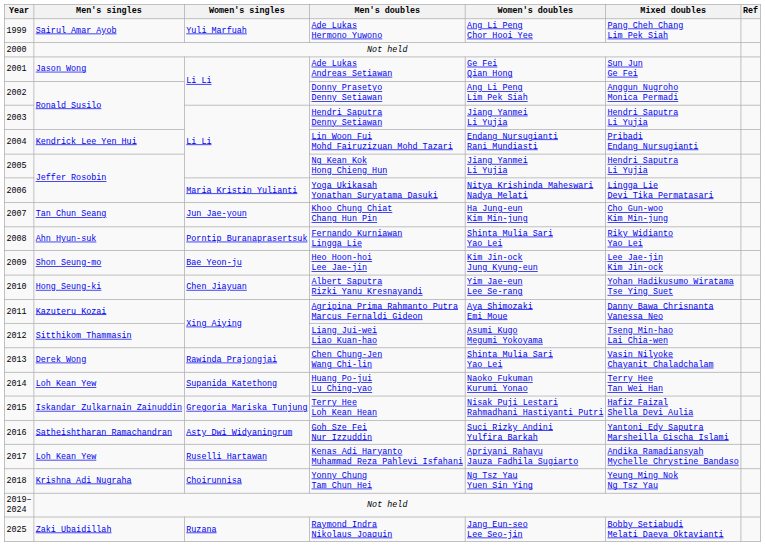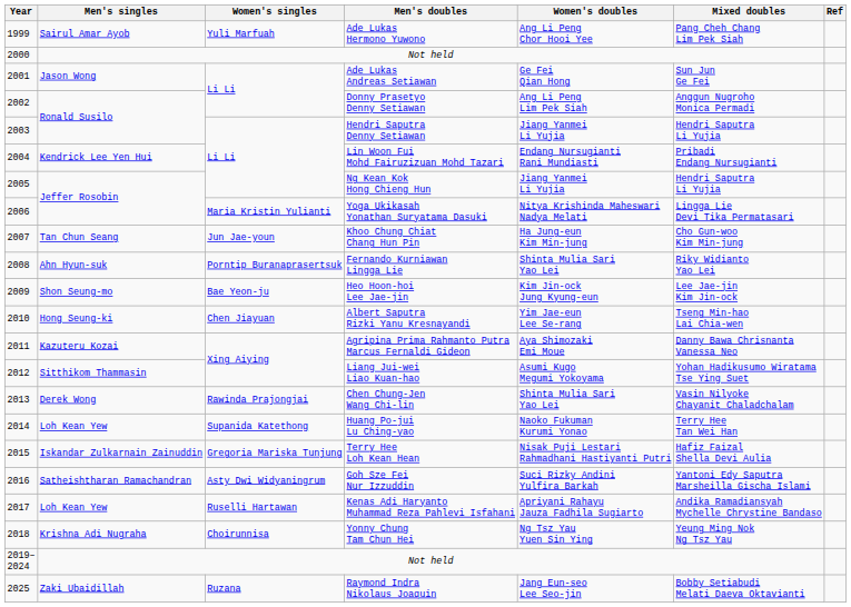 <table class=wikitable style="font-size:90%;">
 <tr>
 <th>Year</th>
 <th>Men's singles</th>
 <th>Women's singles</th>
 <th>Men's doubles</th>
 <th>Women's doubles</th>
 <th>Mixed doubles</th>
 <th>Ref</th>
 </tr>
 <tr>
 <td>1999</td>
 <td> <a href='#'>Sairul Amar Ayob</a></td>
 <td> <a href='#'>Yuli Marfuah</a></td>
 <td> <a href='#'>Ade Lukas</a> <br> <a href='#'>Hermono Yuwono</a></td>
 <td> <a href='#'>Ang Li Peng</a> <br> <a href='#'>Chor Hooi Yee</a></td>
 <td> <a href='#'>Pang Cheh Chang</a> <br>  <a href='#'>Lim Pek Siah</a></td>
 <td></td>
 </tr>
 <tr>
 <td>2000</td>
 <td colspan=5 align=center><em>Not held</em></td>
 <td></td>
 </tr>
 <tr>
 <td>2001</td>
 <td> <a href='#'>Jason Wong</a></td>
 <td rowspan="2"> <a href='#'>Li Li</a></td>
 <td> <a href='#'>Ade Lukas</a> <br> <a href='#'>Andreas Setiawan</a></td>
 <td> <a href='#'>Ge Fei</a> <br> <a href='#'>Qian Hong</a></td>
 <td> <a href='#'>Sun Jun</a> <br>  <a href='#'>Ge Fei</a></td>
 <td></td>
 </tr>
 <tr>
 <td>2002</td>
 <td rowspan="2"> <a href='#'>Ronald Susilo</a></td>
 <td> <a href='#'>Donny Prasetyo</a> <br> <a href='#'>Denny Setiawan</a></td>
 <td> <a href='#'>Ang Li Peng</a> <br> <a href='#'>Lim Pek Siah</a></td>
 <td> <a href='#'>Anggun Nugroho</a> <br>  <a href='#'>Monica Permadi</a></td>
 <td></td>
 </tr>
 <tr>
 <td>2003</td>
 <td rowspan="3"> <a href='#'>Li Li</a></td>
 <td> <a href='#'>Hendri Saputra</a> <br>  <a href='#'>Denny Setiawan</a></td>
 <td> <a href='#'>Jiang Yanmei</a> <br>  <a href='#'>Li Yujia</a></td>
 <td> <a href='#'>Hendri Saputra</a> <br>  <a href='#'>Li Yujia</a></td>
 <td></td>
 </tr>
 <tr>
 <td>2004</td>
 <td> <a href='#'>Kendrick Lee Yen Hui</a></td>
 <td> <a href='#'>Lin Woon Fui</a> <br>  <a href='#'>Mohd Fairuzizuan Mohd Tazari</a></td>
 <td> <a href='#'>Endang Nursugianti</a> <br>  <a href='#'>Rani Mundiasti</a></td>
 <td> <a href='#'>Pribadi</a> <br>  <a href='#'>Endang Nursugianti</a></td>
 <td></td>
 </tr>
 <tr>
 <td>2005</td>
 <td rowspan="2"> <a href='#'>Jeffer Rosobin</a></td>
 <td> <a href='#'>Ng Kean Kok</a> <br>  <a href='#'>Hong Chieng Hun</a></td>
 <td> <a href='#'>Jiang Yanmei</a> <br>  <a href='#'>Li Yujia</a></td>
 <td> <a href='#'>Hendri Saputra</a> <br>  <a href='#'>Li Yujia</a></td>
 <td></td>
 </tr>
 <tr>
 <td>2006</td>
 <td> <a href='#'>Maria Kristin Yulianti</a></td>
 <td> <a href='#'>Yoga Ukikasah</a> <br> <a href='#'>Yonathan Suryatama Dasuki</a></td>
 <td> <a href='#'>Nitya Krishinda Maheswari</a> <br> <a href='#'>Nadya Melati</a></td>
 <td> <a href='#'>Lingga Lie</a> <br>  <a href='#'>Devi Tika Permatasari</a></td>
 <td></td>
 </tr>
 <tr>
 <td>2007</td>
 <td> <a href='#'>Tan Chun Seang</a></td>
 <td> <a href='#'>Jun Jae-youn</a></td>
 <td> <a href='#'>Khoo Chung Chiat</a> <br> <a href='#'>Chang Hun Pin</a></td>
 <td> <a href='#'>Ha Jung-eun</a> <br>  <a href='#'>Kim Min-jung</a></td>
 <td> <a href='#'>Cho Gun-woo</a> <br>  <a href='#'>Kim Min-jung</a></td>
 <td></td>
 </tr>
 <tr>
 <td>2008</td>
 <td> <a href='#'>Ahn Hyun-suk</a></td>
 <td> <a href='#'>Porntip Buranaprasertsuk</a></td>
 <td> <a href='#'>Fernando Kurniawan</a> <br> <a href='#'>Lingga Lie</a></td>
 <td> <a href='#'>Shinta Mulia Sari</a> <br> <a href='#'>Yao Lei</a></td>
 <td> <a href='#'>Riky Widianto</a> <br>  <a href='#'>Yao Lei</a></td>
 <td></td>
 </tr>
 <tr>
 <td>2009</td>
 <td> <a href='#'>Shon Seung-mo</a></td>
 <td> <a href='#'>Bae Yeon-ju</a></td>
 <td> <a href='#'>Heo Hoon-hoi</a> <br> <a href='#'>Lee Jae-jin</a></td>
 <td> <a href='#'>Kim Jin-ock</a> <br> <a href='#'>Jung Kyung-eun</a></td>
 <td> <a href='#'>Lee Jae-jin</a> <br>  <a href='#'>Kim Jin-ock</a></td>
 <td></td>
 </tr>
 <tr>
 <td>2010</td>
 <td> <a href='#'>Hong Seung-ki</a></td>
 <td> <a href='#'>Chen Jiayuan</a></td>
 <td> <a href='#'>Albert Saputra</a> <br> <a href='#'>Rizki Yanu Kresnayandi</a></td>
 <td> <a href='#'>Yim Jae-eun</a> <br> <a href='#'>Lee Se-rang</a></td>
-<td> <a href='#'>Yohan Hadikusumo Wiratama</a> <br>  <a href='#'>Tse Ying Suet</a></td>
+<td> <a href='#'>Tseng Min-hao</a><br> <a href='#'>Lai Chia-wen</a></td>
 <td></td>
 </tr>
 <tr>
 <td>2011</td>
 <td> <a href='#'>Kazuteru Kozai</a></td>
 <td rowspan="2"> <a href='#'>Xing Aiying</a></td>
 <td> <a href='#'>Agripina Prima Rahmanto Putra</a> <br> <a href='#'>Marcus Fernaldi Gideon</a></td>
 <td> <a href='#'>Aya Shimozaki</a> <br> <a href='#'>Emi Moue</a></td>
 <td> <a href='#'>Danny Bawa Chrisnanta</a> <br> <a href='#'>Vanessa Neo</a></td>
 <td></td>
 </tr>
 <tr>
 <td>2012</td>
 <td> <a href='#'>Sitthikom Thammasin</a></td>
 <td> <a href='#'>Liang Jui-wei</a><br> <a href='#'>Liao Kuan-hao</a></td>
 <td> <a href='#'>Asumi Kugo</a><br> <a href='#'>Megumi Yokoyama</a></td>
-<td> <a href='#'>Tseng Min-hao</a><br> <a href='#'>Lai Chia-wen</a></td>
+<td> <a href='#'>Yohan Hadikusumo Wiratama</a> <br>  <a href='#'>Tse Ying Suet</a></td>
 <td></td>
 </tr>
 <tr>
 <td>2013</td>
 <td> <a href='#'>Derek Wong</a></td>
 <td> <a href='#'>Rawinda Prajongjai</a></td>
 <td> <a href='#'>Chen Chung-Jen</a><br> <a href='#'>Wang Chi-lin</a></td>
 <td> <a href='#'>Shinta Mulia Sari</a><br> <a href='#'>Yao Lei</a></td>
 <td> <a href='#'>Vasin Nilyoke</a><br> <a href='#'>Chayanit Chaladchalam</a></td>
 <td></td>
 </tr>
 <tr>
 <td>2014</td>
 <td> <a href='#'>Loh Kean Yew</a></td>
 <td> <a href='#'>Supanida Katethong</a></td>
 <td> <a href='#'>Huang Po-jui</a><br> <a href='#'>Lu Ching-yao</a></td>
 <td> <a href='#'>Naoko Fukuman</a><br> <a href='#'>Kurumi Yonao</a></td>
 <td> <a href='#'>Terry Hee</a><br> <a href='#'>Tan Wei Han</a></td>
 <td></td>
 </tr>
 <tr>
 <td>2015</td>
 <td> <a href='#'>Iskandar Zulkarnain Zainuddin</a></td>
 <td> <a href='#'>Gregoria Mariska Tunjung</a></td>
 <td> <a href='#'>Terry Hee</a><br> <a href='#'>Loh Kean Hean</a></td>
 <td> <a href='#'>Nisak Puji Lestari</a><br> <a href='#'>Rahmadhani Hastiyanti Putri</a></td>
 <td> <a href='#'>Hafiz Faizal</a><br> <a href='#'>Shella Devi Aulia</a></td>
 <td></td>
 </tr>
 <tr>
 <td>2016</td>
 <td> <a href='#'>Satheishtharan Ramachandran</a></td>
 <td> <a href='#'>Asty Dwi Widyaningrum</a></td>
 <td> <a href='#'>Goh Sze Fei</a><br> <a href='#'>Nur Izzuddin</a></td>
 <td> <a href='#'>Suci Rizky Andini</a><br> <a href='#'>Yulfira Barkah</a></td>
 <td> <a href='#'>Yantoni Edy Saputra</a><br> <a href='#'>Marsheilla Gischa Islami</a></td>
 <td></td>
 </tr>
 <tr>
 <td>2017</td>
 <td> <a href='#'>Loh Kean Yew</a></td>
 <td> <a href='#'>Ruselli Hartawan</a></td>
 <td> <a href='#'>Kenas Adi Haryanto</a><br> <a href='#'>Muhammad Reza Pahlevi Isfahani</a></td>
 <td> <a href='#'>Apriyani Rahayu</a><br> <a href='#'>Jauza Fadhila Sugiarto</a></td>
 <td> <a href='#'>Andika Ramadiansyah</a><br> <a href='#'>Mychelle Chrystine Bandaso</a></td>
 <td></td>
 </tr>
 <tr>
 <td>2018</td>
 <td> <a href='#'>Krishna Adi Nugraha</a></td>
 <td> <a href='#'>Choirunnisa</a></td>
 <td> <a href='#'>Yonny Chung</a><br> <a href='#'>Tam Chun Hei</a></td>
 <td> <a href='#'>Ng Tsz Yau</a><br> <a href='#'>Yuen Sin Ying</a></td>
 <td> <a href='#'>Yeung Ming Nok</a><br> <a href='#'>Ng Tsz Yau</a></td>
 <td></td>
 </tr>
 <tr>
 <td>2019–<br>2024</td>
 <td colspan=5 align=center><em>Not held</em></td>
 <td></td>
 </tr>
 <tr>
 <td>2025</td>
 <td> <a href='#'>Zaki Ubaidillah</a></td>
 <td> <a href='#'>Ruzana</a></td>
 <td> <a href='#'>Raymond Indra</a><br> <a href='#'>Nikolaus Joaquin</a></td>
 <td> <a href='#'>Jang Eun-seo</a><br> <a href='#'>Lee Seo-jin</a></td>
 <td> <a href='#'>Bobby Setiabudi</a><br> <a href='#'>Melati Daeva Oktavianti</a></td>
 <td></td>
 </tr>
 </table>
